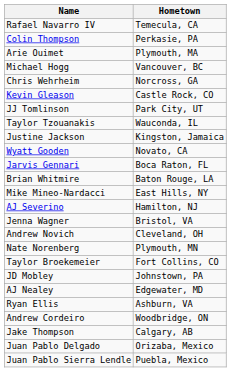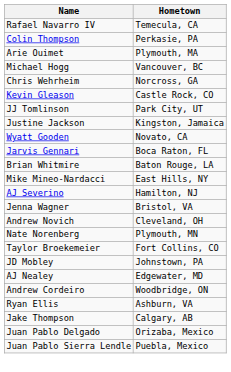 <table class="wikitable sortable" style="font-size: 95%">
 <tr>
 <th>Name</th>
 <th>Hometown</th>
 </tr>
 <tr>
 <td>Rafael Navarro IV</td>
 <td>Temecula, CA</td>
 </tr>
 <tr>
 <td><a href='#'>Colin Thompson</a></td>
 <td>Perkasie, PA</td>
 </tr>
 <tr>
 <td>Arie Ouimet</td>
 <td>Plymouth, MA</td>
 </tr>
 <tr>
 <td>Michael Hogg</td>
 <td>Vancouver, BC</td>
 </tr>
 <tr>
 <td>Chris Wehrheim</td>
 <td>Norcross, GA</td>
 </tr>
 <tr>
 <td><a href='#'>Kevin Gleason</a></td>
 <td>Castle Rock, CO</td>
 </tr>
 <tr>
 <td>JJ Tomlinson</td>
 <td>Park City, UT</td>
-</tr>
-<tr>
-<td>Taylor Tzouanakis</td>
-<td>Wauconda, IL</td>
 </tr>
 <tr>
 <td>Justine Jackson</td>
 <td>Kingston, Jamaica</td>
 </tr>
 <tr>
 <td><a href='#'>Wyatt Gooden</a></td>
 <td>Novato, CA</td>
 </tr>
 <tr>
 <td><a href='#'>Jarvis Gennari</a></td>
 <td>Boca Raton, FL</td>
 </tr>
 <tr>
 <td>Brian Whitmire</td>
 <td>Baton Rouge, LA</td>
 </tr>
 <tr>
 <td>Mike Mineo-Nardacci</td>
 <td>East Hills, NY</td>
 </tr>
 <tr>
 <td><a href='#'>AJ Severino</a></td>
 <td>Hamilton, NJ</td>
 </tr>
 <tr>
 <td>Jenna Wagner</td>
 <td>Bristol, VA</td>
 </tr>
 <tr>
 <td>Andrew Novich</td>
 <td>Cleveland, OH</td>
 </tr>
 <tr>
 <td>Nate Norenberg</td>
 <td>Plymouth, MN</td>
 </tr>
 <tr>
 <td>Taylor Broekemeier</td>
 <td>Fort Collins, CO</td>
 </tr>
 <tr>
 <td>JD Mobley</td>
 <td>Johnstown, PA</td>
 </tr>
 <tr>
 <td>AJ Nealey</td>
 <td>Edgewater, MD</td>
 </tr>
 <tr>
+<td>Andrew Cordeiro</td>
+<td>Woodbridge, ON</td>
+</tr>
+<tr>
 <td>Ryan Ellis</td>
 <td>Ashburn, VA</td>
-</tr>
-<tr>
-<td>Andrew Cordeiro</td>
-<td>Woodbridge, ON</td>
 </tr>
 <tr>
 <td>Jake Thompson</td>
 <td>Calgary, AB</td>
 </tr>
 <tr>
 <td>Juan Pablo Delgado</td>
 <td>Orizaba, Mexico</td>
 </tr>
 <tr>
 <td>Juan Pablo Sierra Lendle</td>
 <td>Puebla, Mexico</td>
 </tr>
 </table>
